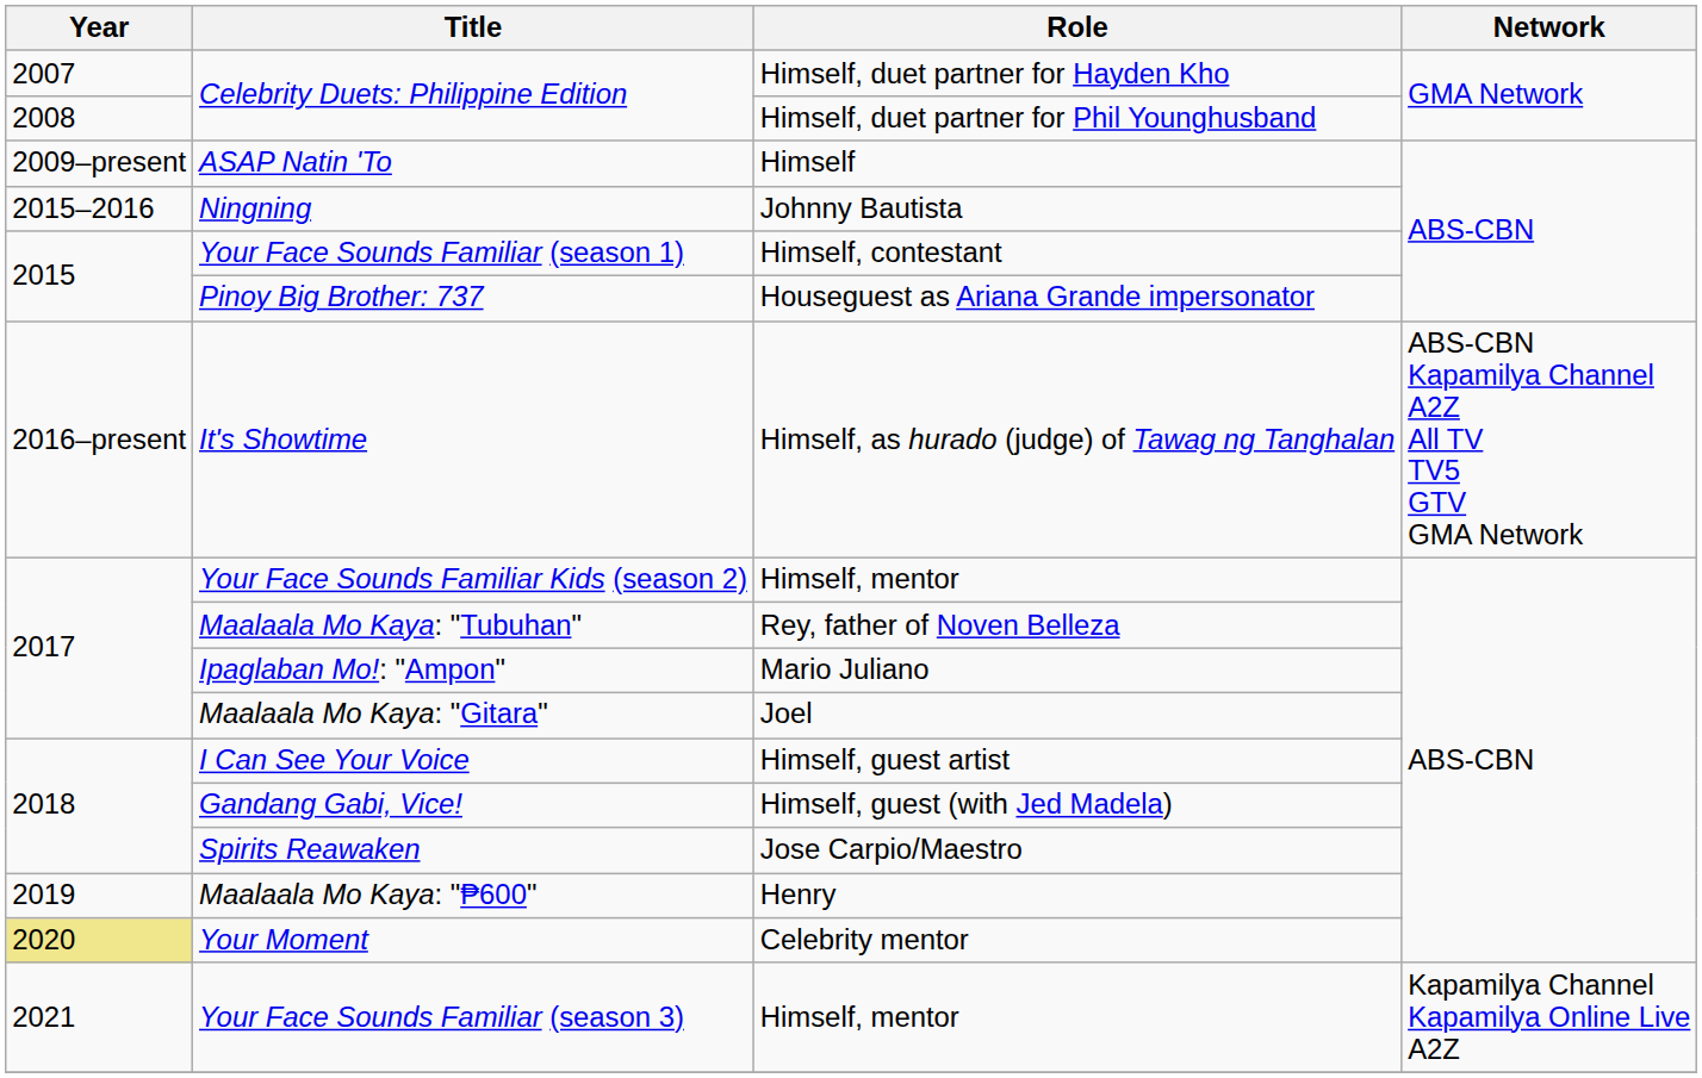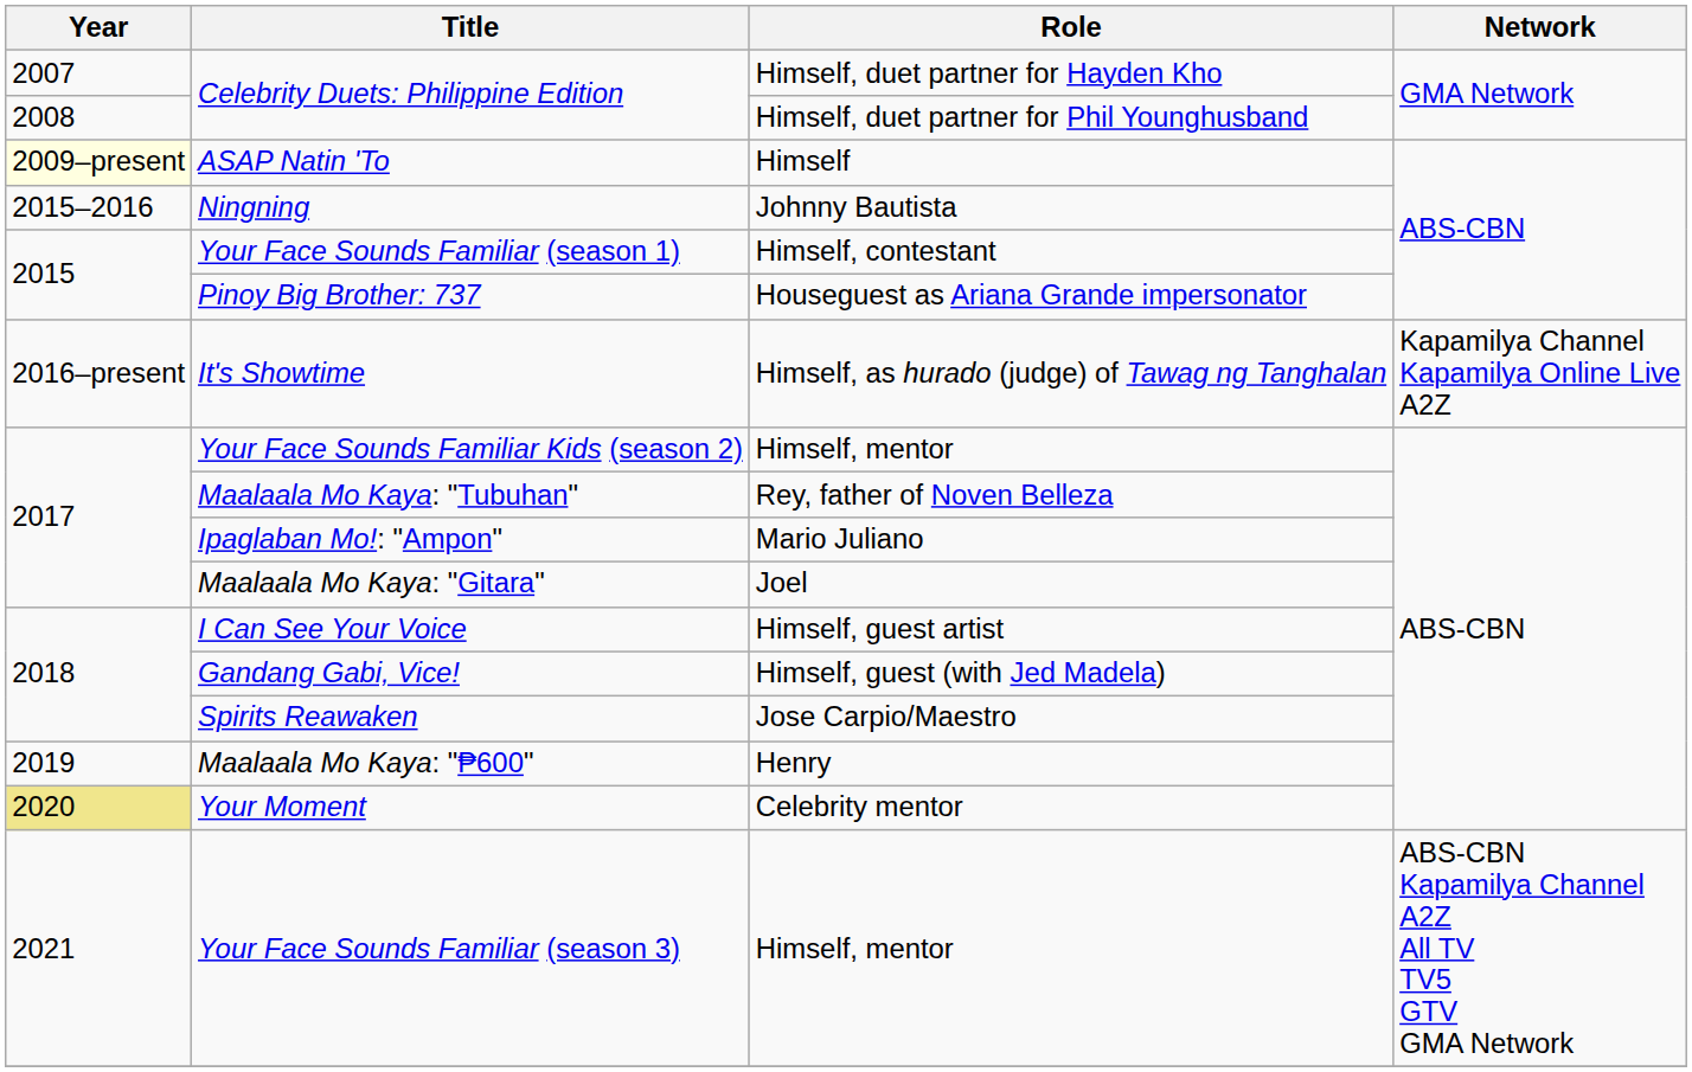 <table class="wikitable plainrowheaders">
 <tr>
 <th scope="col">Year</th>
 <th scope="col">Title</th>
 <th scope="col">Role</th>
 <th scope="col">Network</th>
 </tr>
 <tr>
 <td>2007</td>
 <td rowspan="2"><em><a href='#'>Celebrity Duets: Philippine Edition</a></em></td>
 <td>Himself, duet partner for <a href='#'>Hayden Kho</a></td>
 <td rowspan="2"><a href='#'>GMA Network</a></td>
 </tr>
 <tr>
 <td>2008</td>
 <td>Himself, duet partner for <a href='#'>Phil Younghusband</a></td>
 </tr>
 <tr>
-<td>2009–present</td>
+<td style="background: lightyellow;">2009–present</td>
 <td><em><a href='#'>ASAP Natin 'To</a></em></td>
 <td>Himself</td>
 <td rowspan="4"><a href='#'>ABS-CBN</a></td>
 </tr>
 <tr>
 <td>2015–2016</td>
 <td><em><a href='#'>Ningning</a></em></td>
 <td>Johnny Bautista</td>
 </tr>
 <tr>
 <td rowspan="2">2015</td>
 <td><em><a href='#'>Your Face Sounds Familiar</a></em> <a href='#'>(season 1)</a></td>
 <td>Himself, contestant</td>
 </tr>
 <tr>
 <td><em><a href='#'>Pinoy Big Brother: 737</a></em></td>
 <td>Houseguest as <a href='#'>Ariana Grande impersonator</a></td>
 </tr>
 <tr>
 <td>2016–present</td>
 <td><em><a href='#'>It's Showtime</a></em></td>
 <td>Himself, as <em>hurado</em> (judge) of <em><a href='#'>Tawag ng Tanghalan</a></em></td>
-<td>ABS-CBN<br><a href='#'>Kapamilya Channel</a><br><a href='#'>A2Z</a><br><a href='#'>All TV</a><br><a href='#'>TV5</a><br><a href='#'>GTV</a><br>GMA Network</td>
+<td>Kapamilya Channel<br><a href='#'>Kapamilya Online Live</a><br>A2Z</td>
 </tr>
 <tr>
 <td rowspan="4">2017</td>
 <td><em><a href='#'>Your Face Sounds Familiar Kids</a></em> <a href='#'>(season 2)</a></td>
 <td>Himself, mentor</td>
 <td rowspan="9">ABS-CBN</td>
 </tr>
 <tr>
 <td><em><a href='#'>Maalaala Mo Kaya</a></em>: "<a href='#'>Tubuhan</a>"</td>
 <td>Rey, father of <a href='#'>Noven Belleza</a></td>
 </tr>
 <tr>
 <td><em><a href='#'>Ipaglaban Mo!</a></em>: "<a href='#'>Ampon</a>"</td>
 <td>Mario Juliano</td>
 </tr>
 <tr>
 <td><em>Maalaala Mo Kaya</em>: "<a href='#'>Gitara</a>"</td>
 <td>Joel</td>
 </tr>
 <tr>
 <td rowspan="3">2018</td>
 <td><em><a href='#'>I Can See Your Voice</a></em></td>
 <td>Himself, guest artist</td>
 </tr>
 <tr>
 <td><em><a href='#'>Gandang Gabi, Vice!</a></em></td>
 <td>Himself, guest (with <a href='#'>Jed Madela</a>)</td>
 </tr>
 <tr>
 <td><em><a href='#'>Spirits Reawaken</a></em></td>
 <td>Jose Carpio/Maestro</td>
 </tr>
 <tr>
 <td>2019</td>
 <td><em>Maalaala Mo Kaya</em>: "<a href='#'>₱600</a>"</td>
 <td>Henry</td>
 </tr>
 <tr>
 <td style="background: khaki;">2020</td>
 <td><em><a href='#'>Your Moment</a></em></td>
 <td>Celebrity mentor</td>
 </tr>
 <tr>
 <td>2021</td>
 <td><em><a href='#'>Your Face Sounds Familiar</a></em> <a href='#'>(season 3)</a><em></td>
 <td>Himself, mentor</td>
-<td>Kapamilya Channel<br><a href='#'>Kapamilya Online Live</a><br>A2Z</td>
+<td>ABS-CBN<br><a href='#'>Kapamilya Channel</a><br><a href='#'>A2Z</a><br><a href='#'>All TV</a><br><a href='#'>TV5</a><br><a href='#'>GTV</a><br>GMA Network</td>
 </tr>
 <tr>
 </tr>
 </table>
